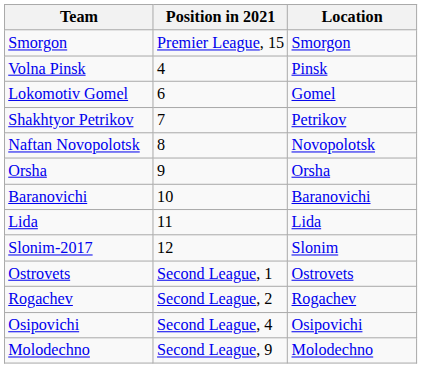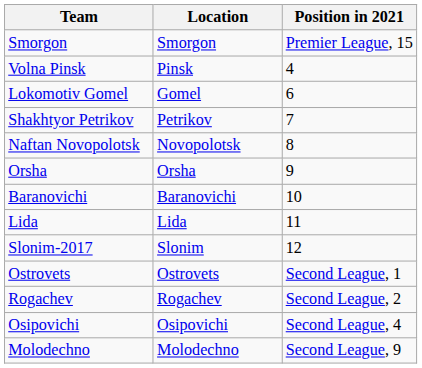 <table class="wikitable sortable" style="text-align:left">
 <tr>
 <th width=140>Team</th>
+<th width=120>Location</th>
 <th data-sort-type="number">Position in 2021</th>
-<th width=120>Location</th>
 </tr>
 <tr>
 <td><a href='#'>Smorgon</a></td>
+<td><a href='#'>Smorgon</a></td>
 <td><a href='#'>Premier League</a>, 15</td>
-<td><a href='#'>Smorgon</a></td>
 </tr>
 <tr>
 <td><a href='#'>Volna Pinsk</a></td>
+<td><a href='#'>Pinsk</a></td>
 <td>4</td>
-<td><a href='#'>Pinsk</a></td>
 </tr>
 <tr>
 <td><a href='#'>Lokomotiv Gomel</a></td>
+<td><a href='#'>Gomel</a></td>
 <td>6</td>
-<td><a href='#'>Gomel</a></td>
 </tr>
 <tr>
 <td><a href='#'>Shakhtyor Petrikov</a></td>
+<td><a href='#'>Petrikov</a></td>
 <td>7</td>
-<td><a href='#'>Petrikov</a></td>
 </tr>
 <tr>
 <td><a href='#'>Naftan Novopolotsk</a></td>
+<td><a href='#'>Novopolotsk</a></td>
 <td>8</td>
-<td><a href='#'>Novopolotsk</a></td>
 </tr>
 <tr>
 <td><a href='#'>Orsha</a></td>
+<td><a href='#'>Orsha</a></td>
 <td>9</td>
-<td><a href='#'>Orsha</a></td>
 </tr>
 <tr>
 <td><a href='#'>Baranovichi</a></td>
+<td><a href='#'>Baranovichi</a></td>
 <td>10</td>
-<td><a href='#'>Baranovichi</a></td>
 </tr>
 <tr>
 <td><a href='#'>Lida</a></td>
+<td><a href='#'>Lida</a></td>
 <td>11</td>
-<td><a href='#'>Lida</a></td>
 </tr>
 <tr>
 <td><a href='#'>Slonim-2017</a></td>
+<td><a href='#'>Slonim</a></td>
 <td>12</td>
-<td><a href='#'>Slonim</a></td>
 </tr>
 <tr>
 <td><a href='#'>Ostrovets</a></td>
+<td><a href='#'>Ostrovets</a></td>
 <td><a href='#'>Second League</a>, 1</td>
-<td><a href='#'>Ostrovets</a></td>
 </tr>
 <tr>
 <td><a href='#'>Rogachev</a></td>
+<td><a href='#'>Rogachev</a></td>
 <td><a href='#'>Second League</a>, 2</td>
-<td><a href='#'>Rogachev</a></td>
 </tr>
 <tr>
 <td><a href='#'>Osipovichi</a></td>
+<td><a href='#'>Osipovichi</a></td>
 <td><a href='#'>Second League</a>, 4</td>
-<td><a href='#'>Osipovichi</a></td>
 </tr>
 <tr>
 <td><a href='#'>Molodechno</a></td>
+<td><a href='#'>Molodechno</a></td>
 <td><a href='#'>Second League</a>, 9</td>
-<td><a href='#'>Molodechno</a></td>
 </tr>
 </table>
